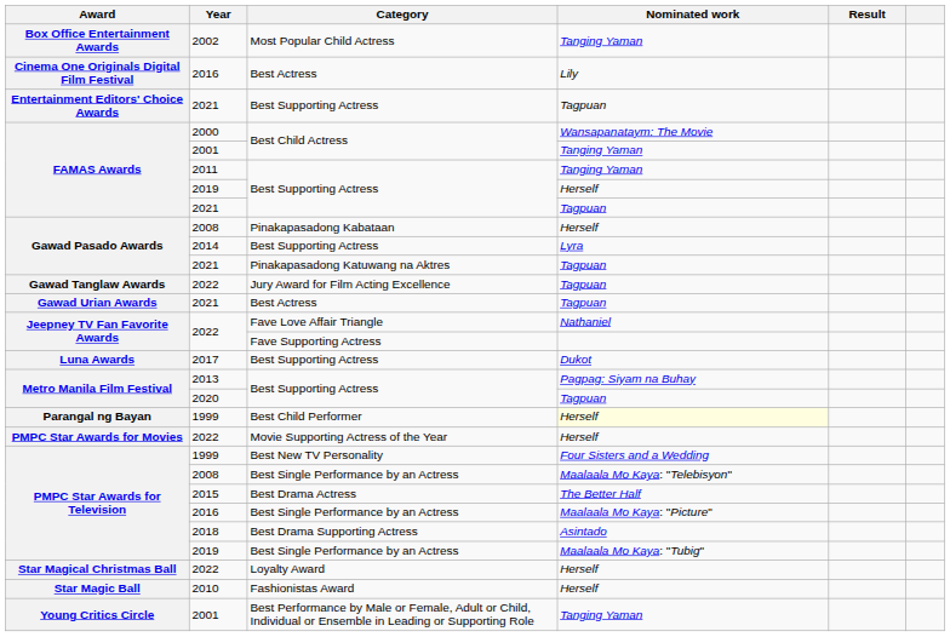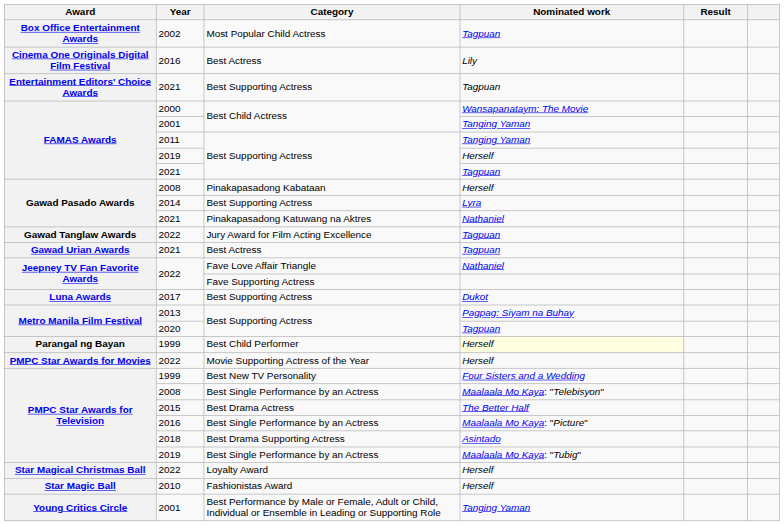 <table class="wikitable sortable plainrowheaders" style="width:99%;">
 <tr>
 <th scope="col" style="width:19%;">Award</th>
 <th scope="col" style="width:6%;">Year</th>
 <th scope="col" style="width:32%;">Category</th>
 <th scope="col" style="width:28%;">Nominated work</th>
 <th scope="col" style="width:8%;">Result</th>
 <th scope="col" style="width:4%;" class="unsortable"></th>
 </tr>
 <tr>
 <th scope="rowgroup"><a href='#'>Box Office Entertainment Awards</a></th>
 <td>2002</td>
 <td>Most Popular Child Actress</td>
-<td><em><a href='#'>Tanging Yaman</a></em></td>
+<td><em><a href='#'>Tagpuan</a></em></td>
 <td></td>
 <td></td>
 </tr>
 <tr>
 <th scope="rowgroup"><a href='#'>Cinema One Originals Digital Film Festival</a></th>
 <td>2016</td>
 <td>Best Actress</td>
 <td><em>Lily</em></td>
 <td></td>
 <td></td>
 </tr>
 <tr>
 <th scope="rowgroup"><a href='#'>Entertainment Editors' Choice Awards</a></th>
 <td>2021</td>
 <td>Best Supporting Actress</td>
 <td><em>Tagpuan</em></td>
 <td></td>
 <td></td>
 </tr>
 <tr>
 <th scope="rowgroup" rowspan="5"><a href='#'>FAMAS Awards</a></th>
 <td>2000</td>
 <td rowspan="2">Best Child Actress</td>
 <td><em><a href='#'>Wansapanataym: The Movie</a></em></td>
 <td></td>
 <td></td>
 </tr>
 <tr>
 <td>2001</td>
 <td><em><a href='#'>Tanging Yaman</a></em></td>
 <td></td>
 <td></td>
 </tr>
 <tr>
 <td>2011</td>
 <td rowspan="3">Best Supporting Actress</td>
 <td><em><a href='#'>Tanging Yaman</a></em></td>
 <td></td>
 <td></td>
 </tr>
 <tr>
 <td>2019</td>
 <td><em>Herself</em></td>
 <td></td>
 <td></td>
 </tr>
 <tr>
 <td>2021</td>
 <td><em><a href='#'>Tagpuan</a></em></td>
 <td></td>
 <td></td>
 </tr>
 <tr>
 <th scope="rowgroup" rowspan="3">Gawad Pasado Awards</th>
 <td>2008</td>
 <td>Pinakapasadong Kabataan</td>
 <td><em>Herself</em></td>
 <td></td>
 <td></td>
 </tr>
 <tr>
 <td>2014</td>
 <td>Best Supporting Actress</td>
 <td><em><a href='#'>Lyra</a></em></td>
 <td></td>
 <td></td>
 </tr>
 <tr>
 <td>2021</td>
 <td>Pinakapasadong Katuwang na Aktres</td>
-<td><em><a href='#'>Tagpuan</a></em></td>
+<td><em><a href='#'>Nathaniel</a></em></td>
 <td></td>
 <td></td>
 </tr>
 <tr>
 <th scope="rowgroup">Gawad Tanglaw Awards</th>
 <td>2022</td>
 <td>Jury Award for Film Acting Excellence</td>
 <td><em><a href='#'>Tagpuan</a></em></td>
 <td></td>
 <td></td>
 </tr>
 <tr>
 <th scope="rowgroup"><a href='#'>Gawad Urian Awards</a></th>
 <td>2021</td>
 <td>Best Actress</td>
 <td><em><a href='#'>Tagpuan</a></em></td>
 <td></td>
 <td></td>
 </tr>
 <tr>
 <th scope="rowgroup" rowspan="2"><a href='#'>Jeepney TV Fan Favorite Awards</a></th>
 <td rowspan="2">2022</td>
 <td>Fave Love Affair Triangle</td>
 <td><em><a href='#'>Nathaniel</a></em></td>
 <td></td>
 <td></td>
 </tr>
 <tr>
 <td>Fave Supporting Actress</td>
 <td></td>
 <td></td>
 <td></td>
 </tr>
 <tr>
 <th scope="rowgroup"><a href='#'>Luna Awards</a></th>
 <td>2017</td>
 <td>Best Supporting Actress</td>
 <td><em><a href='#'>Dukot</a></em></td>
 <td></td>
 <td></td>
 </tr>
 <tr>
 <th scope="rowgroup" rowspan="2"><a href='#'>Metro Manila Film Festival</a></th>
 <td>2013</td>
 <td rowspan="2">Best Supporting Actress</td>
 <td><em><a href='#'>Pagpag: Siyam na Buhay</a></em></td>
 <td></td>
 <td></td>
 </tr>
 <tr>
 <td>2020</td>
 <td><em><a href='#'>Tagpuan</a></em></td>
 <td></td>
 <td></td>
 </tr>
 <tr>
 <th scope="rowgroup">Parangal ng Bayan</th>
 <td>1999</td>
 <td>Best Child Performer</td>
 <td style="background: lightyellow;"><em>Herself</em></td>
 <td></td>
 <td></td>
 </tr>
 <tr>
 <th scope="rowgroup"><a href='#'>PMPC Star Awards for Movies</a></th>
 <td>2022</td>
 <td>Movie Supporting Actress of the Year</td>
 <td><em>Herself</em></td>
 <td></td>
 <td></td>
 </tr>
 <tr>
 <th scope="rowgroup" rowspan="6"><a href='#'>PMPC Star Awards for Television</a></th>
 <td>1999</td>
 <td>Best New TV Personality</td>
 <td><em><a href='#'>Four Sisters and a Wedding</a></em></td>
 <td></td>
 <td></td>
 </tr>
 <tr>
 <td>2008</td>
 <td>Best Single Performance by an Actress</td>
 <td><em><a href='#'>Maalaala Mo Kaya</a></em>: "<em>Telebisyon</em>"</td>
 <td></td>
 <td></td>
 </tr>
 <tr>
 <td>2015</td>
 <td>Best Drama Actress</td>
 <td><em><a href='#'>The Better Half</a></em></td>
 <td></td>
 <td></td>
 </tr>
 <tr>
 <td>2016</td>
 <td>Best Single Performance by an Actress</td>
 <td><em><a href='#'>Maalaala Mo Kaya</a></em>: "<em>Picture</em>"</td>
 <td></td>
 <td></td>
 </tr>
 <tr>
 <td>2018</td>
 <td>Best Drama Supporting Actress</td>
 <td><em><a href='#'>Asintado</a></em></td>
 <td></td>
 <td></td>
 </tr>
 <tr>
 <td>2019</td>
 <td>Best Single Performance by an Actress</td>
 <td><em><a href='#'>Maalaala Mo Kaya</a></em>: "<em>Tubig</em>"</td>
 <td></td>
 <td></td>
 </tr>
 <tr>
 <th scope="rowgroup"><a href='#'>Star Magical Christmas Ball</a></th>
 <td>2022</td>
 <td>Loyalty Award</td>
 <td><em>Herself</em></td>
 <td></td>
 <td></td>
 </tr>
 <tr>
 <th scope="rowgroup"><a href='#'>Star Magic Ball</a></th>
 <td>2010</td>
 <td>Fashionistas Award</td>
 <td><em>Herself</em></td>
 <td></td>
 <td></td>
 </tr>
 <tr>
 <th scope="rowgroup"><a href='#'>Young Critics Circle</a></th>
 <td>2001</td>
 <td>Best Performance by Male or Female, Adult or Child, Individual or Ensemble in Leading or Supporting Role</td>
 <td><em><a href='#'>Tanging Yaman</a></em></td>
 <td></td>
 <td></td>
 </tr>
 </table>
